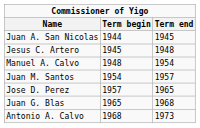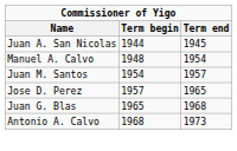 <table class="wikitable">
 <tr>
 <td colspan="3" align=center><strong>Commissioner of Yigo</strong></td>
 </tr>
 <tr>
 <th>Name</th>
 <th>Term begin</th>
 <th>Term end</th>
 </tr>
 <tr>
 <td>Juan A. San Nicolas</td>
 <td>1944</td>
 <td>1945</td>
-</tr>
-<tr>
-<td>Jesus C. Artero</td>
-<td>1945</td>
-<td>1948</td>
 </tr>
 <tr>
 <td>Manuel A. Calvo</td>
 <td>1948</td>
 <td>1954</td>
 </tr>
 <tr>
 <td>Juan M. Santos</td>
 <td>1954</td>
 <td>1957</td>
 </tr>
 <tr>
 <td>Jose D. Perez</td>
 <td>1957</td>
 <td>1965</td>
 </tr>
 <tr>
 <td>Juan G. Blas</td>
 <td>1965</td>
 <td>1968</td>
 </tr>
 <tr>
 <td>Antonio A. Calvo</td>
 <td>1968</td>
 <td>1973</td>
 </tr>
 </table>
